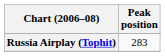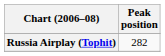 <table class="wikitable sortable plainrowheaders" style="text-align:center;">
 <tr>
 <th scope="col">Chart (2006–08)</th>
 <th scope="col">Peak<br>position</th>
 </tr>
 <tr>
 </tr>
 <tr>
 <th scope="row">Russia Airplay (<a href='#'>Tophit</a>)</th>
-<td>283</td>
+<td>282</td>
 </tr>
 <tr>
 </tr>
 <tr>
 </tr>
 <tr>
 </tr>
 <tr>
 </tr>
 <tr>
 </tr>
 </table>
